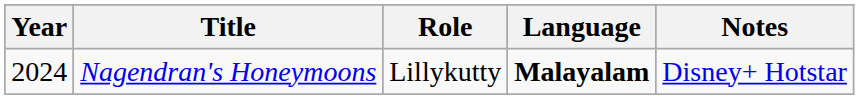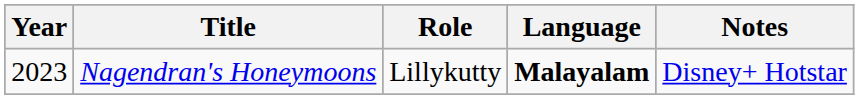 <table class="wikitable sortable">
 <tr>
 <th scope="col">Year</th>
 <th scope="col">Title</th>
 <th scope="col">Role</th>
 <th scope="col">Language</th>
 <th scope="col" class="unsortable">Notes</th>
 </tr>
 <tr>
-<td>2024</td>
+<td>2023</td>
 <td><em><a href='#'>Nagendran's Honeymoons</a></em></td>
 <td>Lillykutty</td>
 <td><strong>Malayalam</strong></td>
 <td><a href='#'>Disney+ Hotstar</a></td>
 </tr>
 </table>
